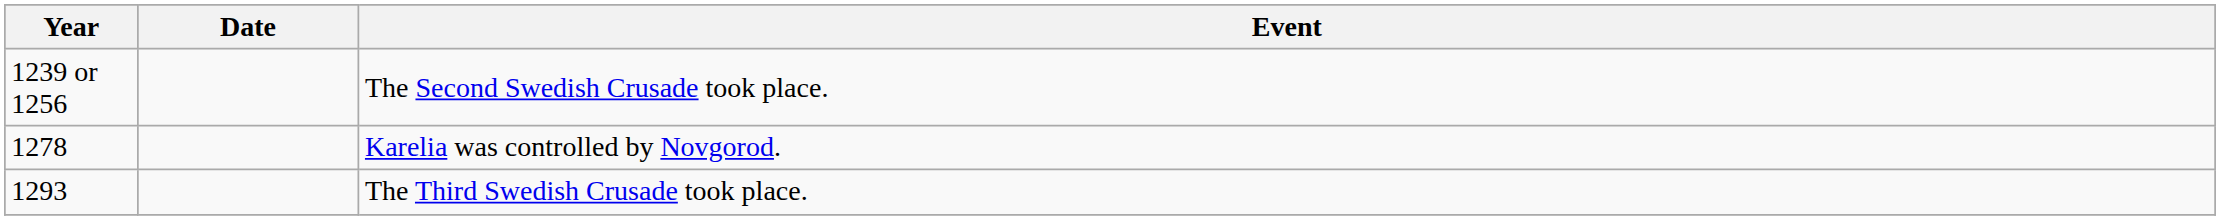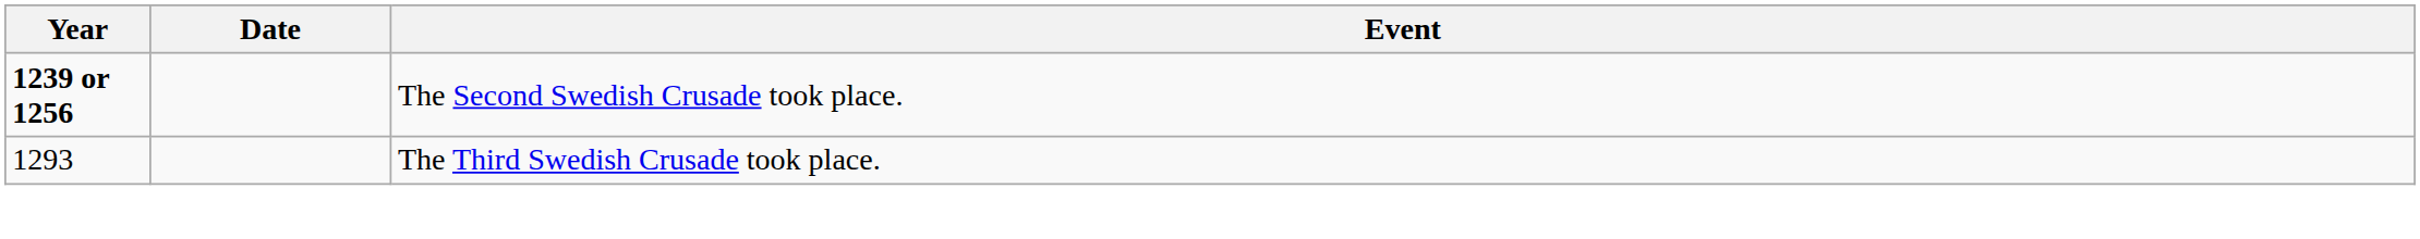 <table class="wikitable" style="width:100%">
 <tr>
 <th style="width:6%">Year</th>
 <th style="width:10%">Date</th>
 <th>Event</th>
 </tr>
 <tr>
-<td>1239 or 1256</td>
+<td><strong>1239 or 1256</strong></td>
 <td></td>
 <td>The <a href='#'>Second Swedish Crusade</a> took place.</td>
-</tr>
-<tr>
-<td>1278</td>
-<td></td>
-<td><a href='#'>Karelia</a> was controlled by <a href='#'>Novgorod</a>.</td>
 </tr>
 <tr>
 <td>1293</td>
 <td></td>
 <td>The <a href='#'>Third Swedish Crusade</a> took place.</td>
 </tr>
 </table>
